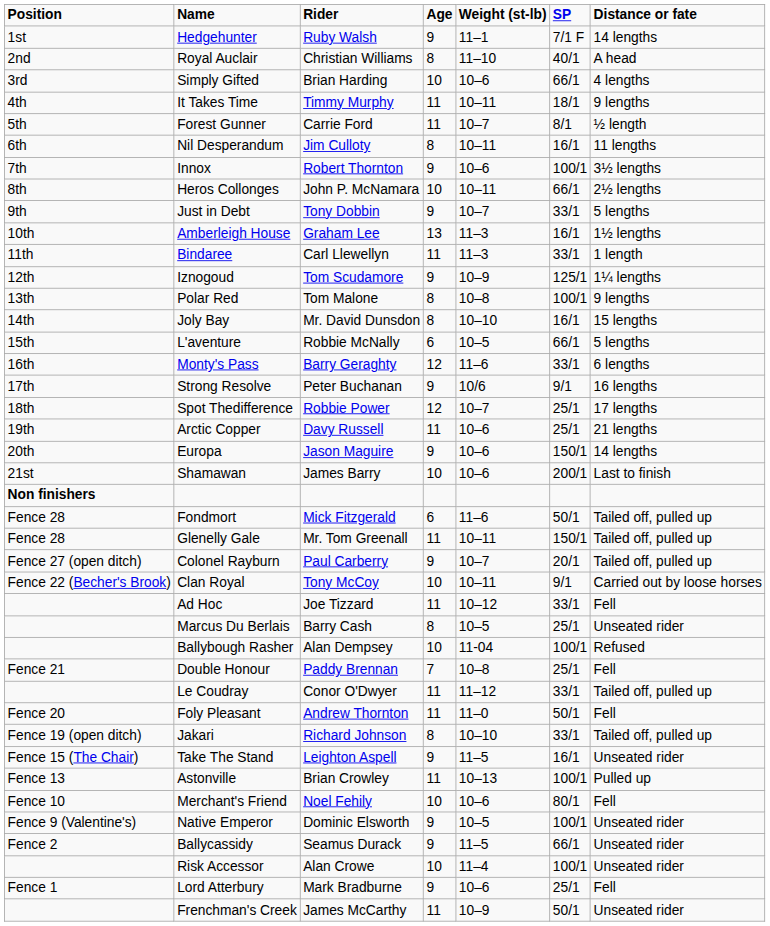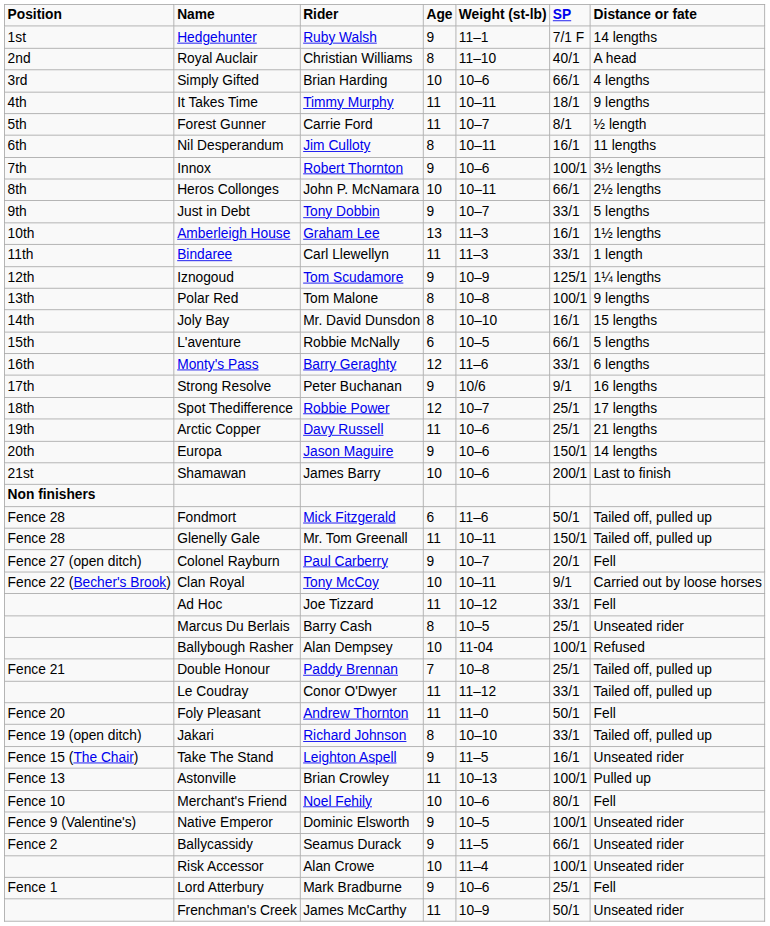 <table class="wikitable sortable">
 <tr>
 <td><strong>Position</strong></td>
 <td><strong>Name</strong></td>
 <td><strong>Rider</strong></td>
 <td><strong>Age</strong></td>
 <td><strong>Weight (st-lb)</strong></td>
 <td><strong><a href='#'>SP</a></strong></td>
 <td><strong>Distance or fate</strong></td>
 </tr>
 <tr>
 <td>1st</td>
 <td><a href='#'>Hedgehunter</a></td>
 <td><a href='#'>Ruby Walsh</a></td>
 <td>9</td>
 <td>11–1</td>
 <td>7/1 F</td>
 <td>14 lengths</td>
 </tr>
 <tr>
 <td>2nd</td>
 <td>Royal Auclair</td>
 <td>Christian Williams</td>
 <td>8</td>
 <td>11–10</td>
 <td>40/1</td>
 <td>A head</td>
 </tr>
 <tr>
 <td>3rd</td>
 <td>Simply Gifted</td>
 <td>Brian Harding</td>
 <td>10</td>
 <td>10–6</td>
 <td>66/1</td>
 <td>4 lengths</td>
 </tr>
 <tr>
 <td>4th</td>
 <td>It Takes Time</td>
 <td><a href='#'>Timmy Murphy</a></td>
 <td>11</td>
 <td>10–11</td>
 <td>18/1</td>
 <td>9 lengths</td>
 </tr>
 <tr>
 <td>5th</td>
 <td>Forest Gunner</td>
 <td>Carrie Ford</td>
 <td>11</td>
 <td>10–7</td>
 <td>8/1</td>
 <td>½ length</td>
 </tr>
 <tr>
 <td>6th</td>
 <td>Nil Desperandum</td>
 <td><a href='#'>Jim Culloty</a></td>
 <td>8</td>
 <td>10–11</td>
 <td>16/1</td>
 <td>11 lengths</td>
 </tr>
 <tr>
 <td>7th</td>
 <td>Innox</td>
 <td><a href='#'>Robert Thornton</a></td>
 <td>9</td>
 <td>10–6</td>
 <td>100/1</td>
 <td>3½ lengths</td>
 </tr>
 <tr>
 <td>8th</td>
 <td>Heros Collonges</td>
 <td>John P. McNamara</td>
 <td>10</td>
 <td>10–11</td>
 <td>66/1</td>
 <td>2½ lengths</td>
 </tr>
 <tr>
 <td>9th</td>
 <td>Just in Debt</td>
 <td><a href='#'>Tony Dobbin</a></td>
 <td>9</td>
 <td>10–7</td>
 <td>33/1</td>
 <td>5 lengths</td>
 </tr>
 <tr>
 <td>10th</td>
 <td><a href='#'>Amberleigh House</a></td>
 <td><a href='#'>Graham Lee</a></td>
 <td>13</td>
 <td>11–3</td>
 <td>16/1</td>
 <td>1½ lengths</td>
 </tr>
 <tr>
 <td>11th</td>
 <td><a href='#'>Bindaree</a></td>
 <td>Carl Llewellyn</td>
 <td>11</td>
 <td>11–3</td>
 <td>33/1</td>
 <td>1 length</td>
 </tr>
 <tr>
 <td>12th</td>
 <td>Iznogoud</td>
 <td><a href='#'>Tom Scudamore</a></td>
 <td>9</td>
 <td>10–9</td>
 <td>125/1</td>
 <td>1¼ lengths</td>
 </tr>
 <tr>
 <td>13th</td>
 <td>Polar Red</td>
 <td>Tom Malone</td>
 <td>8</td>
 <td>10–8</td>
 <td>100/1</td>
 <td>9 lengths</td>
 </tr>
 <tr>
 <td>14th</td>
 <td>Joly Bay</td>
 <td>Mr. David Dunsdon</td>
 <td>8</td>
 <td>10–10</td>
 <td>16/1</td>
 <td>15 lengths</td>
 </tr>
 <tr>
 <td>15th</td>
 <td>L'aventure</td>
 <td>Robbie McNally</td>
 <td>6</td>
 <td>10–5</td>
 <td>66/1</td>
 <td>5 lengths</td>
 </tr>
 <tr>
 <td>16th</td>
 <td><a href='#'>Monty's Pass</a></td>
 <td><a href='#'>Barry Geraghty</a></td>
 <td>12</td>
 <td>11–6</td>
 <td>33/1</td>
 <td>6 lengths</td>
 </tr>
 <tr>
 <td>17th</td>
 <td>Strong Resolve</td>
 <td>Peter Buchanan</td>
 <td>9</td>
 <td>10/6</td>
 <td>9/1</td>
 <td>16 lengths</td>
 </tr>
 <tr>
 <td>18th</td>
 <td>Spot Thedifference</td>
 <td><a href='#'>Robbie Power</a></td>
 <td>12</td>
 <td>10–7</td>
 <td>25/1</td>
 <td>17 lengths</td>
 </tr>
 <tr>
 <td>19th</td>
 <td>Arctic Copper</td>
 <td><a href='#'>Davy Russell</a></td>
 <td>11</td>
 <td>10–6</td>
 <td>25/1</td>
 <td>21 lengths</td>
 </tr>
 <tr>
 <td>20th</td>
 <td>Europa</td>
 <td><a href='#'>Jason Maguire</a></td>
 <td>9</td>
 <td>10–6</td>
 <td>150/1</td>
 <td>14 lengths</td>
 </tr>
 <tr>
 <td>21st</td>
 <td>Shamawan</td>
 <td>James Barry</td>
 <td>10</td>
 <td>10–6</td>
 <td>200/1</td>
 <td>Last to finish</td>
 </tr>
 <tr>
 <td><strong>Non finishers</strong></td>
 <td></td>
 <td></td>
 <td></td>
 <td></td>
 <td></td>
 <td></td>
 </tr>
 <tr>
 <td>Fence 28</td>
 <td>Fondmort</td>
 <td><a href='#'>Mick Fitzgerald</a></td>
 <td>6</td>
 <td>11–6</td>
 <td>50/1</td>
 <td>Tailed off, pulled up</td>
 </tr>
 <tr>
 <td>Fence 28</td>
 <td>Glenelly Gale</td>
 <td>Mr. Tom Greenall</td>
 <td>11</td>
 <td>10–11</td>
 <td>150/1</td>
 <td>Tailed off, pulled up</td>
 </tr>
 <tr>
 <td>Fence 27 (open ditch)</td>
 <td>Colonel Rayburn</td>
 <td><a href='#'>Paul Carberry</a></td>
 <td>9</td>
 <td>10–7</td>
 <td>20/1</td>
-<td>Tailed off, pulled up</td>
+<td>Fell</td>
 </tr>
 <tr>
 <td>Fence 22 (<a href='#'>Becher's Brook</a>)</td>
 <td>Clan Royal</td>
 <td><a href='#'>Tony McCoy</a></td>
 <td>10</td>
 <td>10–11</td>
 <td>9/1</td>
 <td>Carried out by loose horses</td>
 </tr>
 <tr>
 <td></td>
 <td>Ad Hoc</td>
 <td>Joe Tizzard</td>
 <td>11</td>
 <td>10–12</td>
 <td>33/1</td>
 <td>Fell</td>
 </tr>
 <tr>
 <td></td>
 <td>Marcus Du Berlais</td>
 <td>Barry Cash</td>
 <td>8</td>
 <td>10–5</td>
 <td>25/1</td>
 <td>Unseated rider</td>
 </tr>
 <tr>
 <td></td>
 <td>Ballybough Rasher</td>
 <td>Alan Dempsey</td>
 <td>10</td>
 <td>11-04</td>
 <td>100/1</td>
 <td>Refused</td>
 </tr>
 <tr>
 <td>Fence 21</td>
 <td>Double Honour</td>
 <td><a href='#'>Paddy Brennan</a></td>
 <td>7</td>
 <td>10–8</td>
 <td>25/1</td>
-<td>Fell</td>
+<td>Tailed off, pulled up</td>
 </tr>
 <tr>
 <td></td>
 <td>Le Coudray</td>
 <td>Conor O'Dwyer</td>
 <td>11</td>
 <td>11–12</td>
 <td>33/1</td>
 <td>Tailed off, pulled up</td>
 </tr>
 <tr>
 <td>Fence 20</td>
 <td>Foly Pleasant</td>
 <td><a href='#'>Andrew Thornton</a></td>
 <td>11</td>
 <td>11–0</td>
 <td>50/1</td>
 <td>Fell</td>
 </tr>
 <tr>
 <td>Fence 19 (open ditch)</td>
 <td>Jakari</td>
 <td><a href='#'>Richard Johnson</a></td>
 <td>8</td>
 <td>10–10</td>
 <td>33/1</td>
 <td>Tailed off, pulled up</td>
 </tr>
 <tr>
 <td>Fence 15 (<a href='#'>The Chair</a>)</td>
 <td>Take The Stand</td>
 <td><a href='#'>Leighton Aspell</a></td>
 <td>9</td>
 <td>11–5</td>
 <td>16/1</td>
 <td>Unseated rider</td>
 </tr>
 <tr>
 <td>Fence 13</td>
 <td>Astonville</td>
 <td>Brian Crowley</td>
 <td>11</td>
 <td>10–13</td>
 <td>100/1</td>
 <td>Pulled up</td>
 </tr>
 <tr>
 <td>Fence 10</td>
 <td>Merchant's Friend</td>
 <td><a href='#'>Noel Fehily</a></td>
 <td>10</td>
 <td>10–6</td>
 <td>80/1</td>
 <td>Fell</td>
 </tr>
 <tr>
 <td>Fence 9 (Valentine's)</td>
 <td>Native Emperor</td>
 <td>Dominic Elsworth</td>
 <td>9</td>
 <td>10–5</td>
 <td>100/1</td>
 <td>Unseated rider</td>
 </tr>
 <tr>
 <td>Fence 2</td>
 <td>Ballycassidy</td>
 <td>Seamus Durack</td>
 <td>9</td>
 <td>11–5</td>
 <td>66/1</td>
 <td>Unseated rider</td>
 </tr>
 <tr>
 <td></td>
 <td>Risk Accessor</td>
 <td>Alan Crowe</td>
 <td>10</td>
 <td>11–4</td>
 <td>100/1</td>
 <td>Unseated rider</td>
 </tr>
 <tr>
 <td>Fence 1</td>
 <td>Lord Atterbury</td>
 <td>Mark Bradburne</td>
 <td>9</td>
 <td>10–6</td>
 <td>25/1</td>
 <td>Fell</td>
 </tr>
 <tr>
 <td></td>
 <td>Frenchman's Creek</td>
 <td>James McCarthy</td>
 <td>11</td>
 <td>10–9</td>
 <td>50/1</td>
 <td>Unseated rider</td>
 </tr>
 </table>
